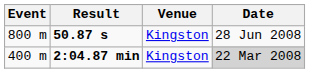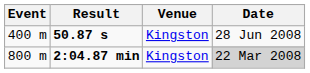 <table class="wikitable" style="border-collapse: collapse; font-size: 95%;">
 <tr>
 <th>Event</th>
 <th>Result</th>
 <th>Venue</th>
 <th>Date</th>
 </tr>
 <tr>
-<td>800 m</td>
+<td>400 m</td>
 <td><strong>50.87 s</strong></td>
 <td> <a href='#'>Kingston</a></td>
 <td>28 Jun 2008</td>
 </tr>
 <tr>
-<td>400 m</td>
+<td>800 m</td>
 <td><strong>2:04.87 min</strong></td>
 <td> <a href='#'>Kingston</a></td>
 <td style="background: lightgrey;">22 Mar 2008</td>
 </tr>
 </table>
